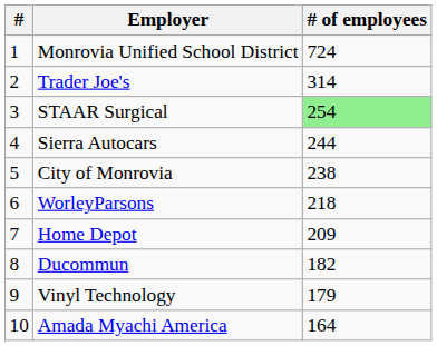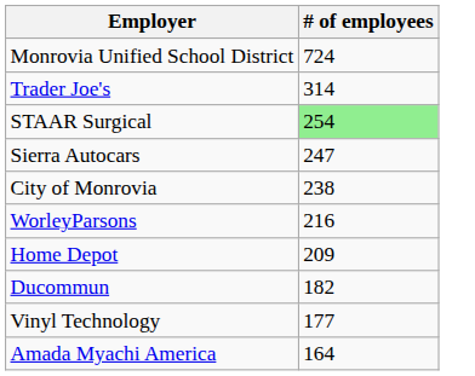 <table class="wikitable">
 <tr>
-<th>#</th>
 <th>Employer</th>
 <th># of employees</th>
 </tr>
 <tr>
-<td>1</td>
 <td>Monrovia Unified School District</td>
 <td>724</td>
 </tr>
 <tr>
-<td>2</td>
 <td><a href='#'>Trader Joe's</a></td>
 <td>314</td>
 </tr>
 <tr>
-<td>3</td>
 <td>STAAR Surgical</td>
 <td style="background: lightgreen;">254</td>
 </tr>
 <tr>
-<td>4</td>
 <td>Sierra Autocars</td>
-<td>244</td>
+<td>247</td>
 </tr>
 <tr>
-<td>5</td>
 <td>City of Monrovia</td>
 <td>238</td>
 </tr>
 <tr>
-<td>6</td>
 <td><a href='#'>WorleyParsons</a></td>
-<td>218</td>
+<td>216</td>
 </tr>
 <tr>
-<td>7</td>
 <td><a href='#'>Home Depot</a></td>
 <td>209</td>
 </tr>
 <tr>
-<td>8</td>
 <td><a href='#'>Ducommun</a></td>
 <td>182</td>
 </tr>
 <tr>
-<td>9</td>
 <td>Vinyl Technology</td>
-<td>179</td>
+<td>177</td>
 </tr>
 <tr>
-<td>10</td>
 <td><a href='#'>Amada Myachi America</a></td>
 <td>164</td>
 </tr>
 </table>
